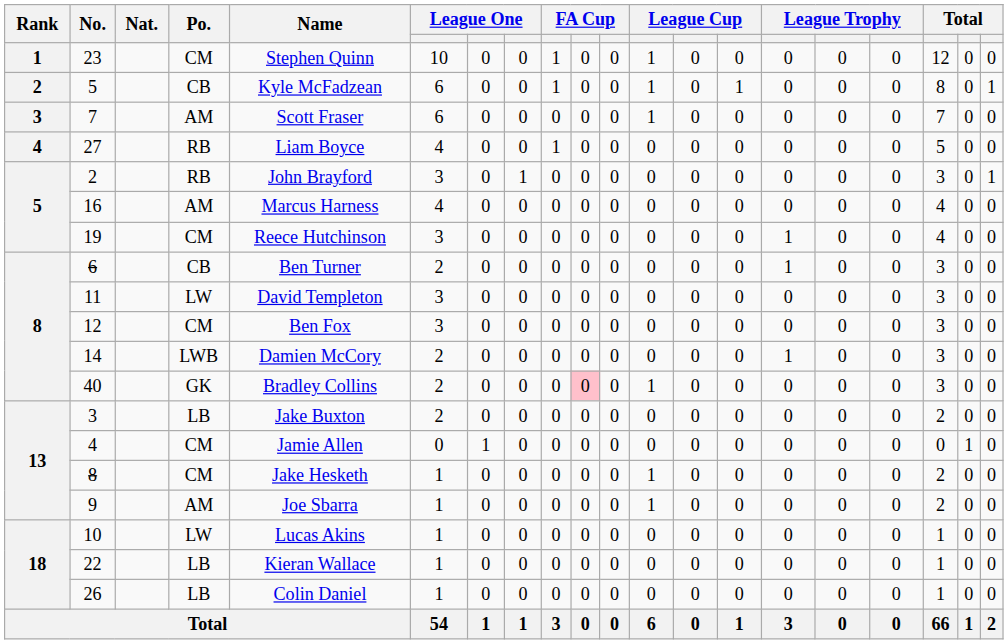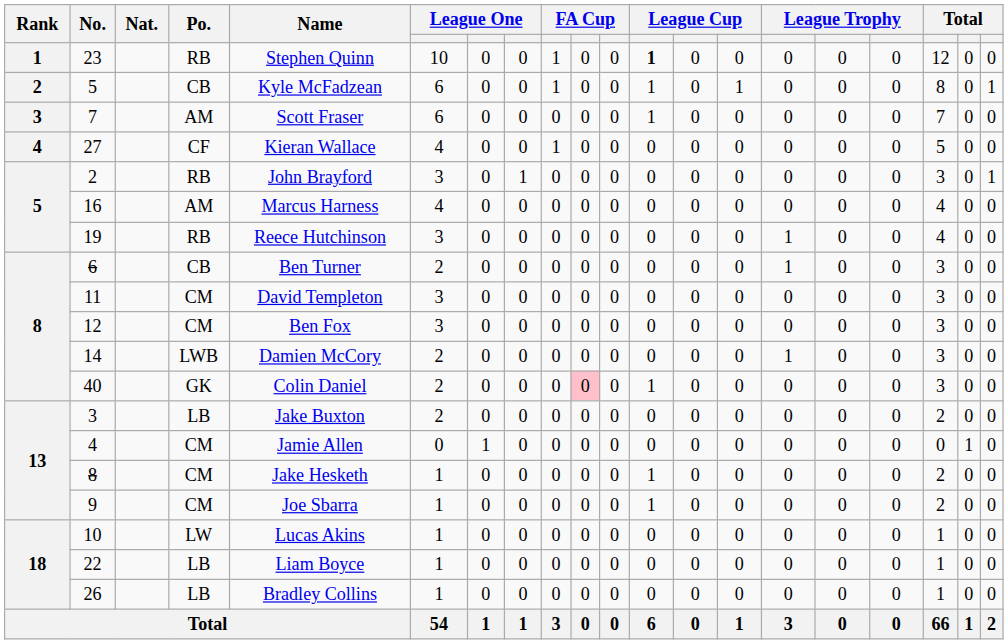 <table class="wikitable" style="text-align:center; font-size:95%; width:95%;">
 <tr>
 <th rowspan=2>Rank</th>
 <th rowspan=2>No.</th>
 <th rowspan=2>Nat.</th>
 <th rowspan=2>Po.</th>
 <th rowspan=2>Name</th>
 <th colspan=3><a href='#'>League One</a></th>
 <th colspan=3><a href='#'>FA Cup</a></th>
 <th colspan=3><a href='#'>League Cup</a></th>
 <th colspan=3><a href='#'>League Trophy</a></th>
 <th colspan=3>Total</th>
 </tr>
 <tr>
 <th></th>
 <th></th>
 <th></th>
 <th></th>
 <th></th>
 <th></th>
 <th></th>
 <th></th>
 <th></th>
 <th></th>
 <th></th>
 <th></th>
 <th></th>
 <th></th>
 <th></th>
 </tr>
 <tr>
 <th rowspan=1>1</th>
 <td>23</td>
 <td></td>
-<td>CM</td>
+<td>RB</td>
 <td><a href='#'>Stephen Quinn</a></td>
 <td>10</td>
 <td>0</td>
 <td>0</td>
 <td>1</td>
 <td>0</td>
 <td>0</td>
-<td>1</td>
+<td><strong>1</strong></td>
 <td>0</td>
 <td>0</td>
 <td>0</td>
 <td>0</td>
 <td>0</td>
 <td>12</td>
 <td>0</td>
 <td>0</td>
 </tr>
 <tr>
 <th rowspan=1>2</th>
 <td>5</td>
 <td></td>
 <td>CB</td>
 <td><a href='#'>Kyle McFadzean</a></td>
 <td>6</td>
 <td>0</td>
 <td>0</td>
 <td>1</td>
 <td>0</td>
 <td>0</td>
 <td>1</td>
 <td>0</td>
 <td>1</td>
 <td>0</td>
 <td>0</td>
 <td>0</td>
 <td>8</td>
 <td>0</td>
 <td>1</td>
 </tr>
 <tr>
 <th rowspan=1>3</th>
 <td>7</td>
 <td></td>
 <td>AM</td>
 <td><a href='#'>Scott Fraser</a></td>
 <td>6</td>
 <td>0</td>
 <td>0</td>
 <td>0</td>
 <td>0</td>
 <td>0</td>
 <td>1</td>
 <td>0</td>
 <td>0</td>
 <td>0</td>
 <td>0</td>
 <td>0</td>
 <td>7</td>
 <td>0</td>
 <td>0</td>
 </tr>
 <tr>
 <th rowspan=1>4</th>
 <td>27</td>
 <td></td>
-<td>RB</td>
-<td><a href='#'>Liam Boyce</a></td>
+<td>CF</td>
+<td><a href='#'>Kieran Wallace</a></td>
 <td>4</td>
 <td>0</td>
 <td>0</td>
 <td>1</td>
 <td>0</td>
 <td>0</td>
 <td>0</td>
 <td>0</td>
 <td>0</td>
 <td>0</td>
 <td>0</td>
 <td>0</td>
 <td>5</td>
 <td>0</td>
 <td>0</td>
 </tr>
 <tr>
 <th rowspan=3>5</th>
 <td>2</td>
 <td></td>
 <td>RB</td>
 <td><a href='#'>John Brayford</a></td>
 <td>3</td>
 <td>0</td>
 <td>1</td>
 <td>0</td>
 <td>0</td>
 <td>0</td>
 <td>0</td>
 <td>0</td>
 <td>0</td>
 <td>0</td>
 <td>0</td>
 <td>0</td>
 <td>3</td>
 <td>0</td>
 <td>1</td>
 </tr>
 <tr>
 <td>16</td>
 <td></td>
 <td>AM</td>
 <td><a href='#'>Marcus Harness</a></td>
 <td>4</td>
 <td>0</td>
 <td>0</td>
 <td>0</td>
 <td>0</td>
 <td>0</td>
 <td>0</td>
 <td>0</td>
 <td>0</td>
 <td>0</td>
 <td>0</td>
 <td>0</td>
 <td>4</td>
 <td>0</td>
 <td>0</td>
 </tr>
 <tr>
 <td>19</td>
 <td></td>
-<td>CM</td>
+<td>RB</td>
 <td><a href='#'>Reece Hutchinson</a></td>
 <td>3</td>
 <td>0</td>
 <td>0</td>
 <td>0</td>
 <td>0</td>
 <td>0</td>
 <td>0</td>
 <td>0</td>
 <td>0</td>
 <td>1</td>
 <td>0</td>
 <td>0</td>
 <td>4</td>
 <td>0</td>
 <td>0</td>
 </tr>
 <tr>
 <th rowspan=5>8</th>
 <td><s>6</s></td>
 <td></td>
 <td>CB</td>
 <td><a href='#'>Ben Turner</a></td>
 <td>2</td>
 <td>0</td>
 <td>0</td>
 <td>0</td>
 <td>0</td>
 <td>0</td>
 <td>0</td>
 <td>0</td>
 <td>0</td>
 <td>1</td>
 <td>0</td>
 <td>0</td>
 <td>3</td>
 <td>0</td>
 <td>0</td>
 </tr>
 <tr>
 <td>11</td>
 <td></td>
-<td>LW</td>
+<td>CM</td>
 <td><a href='#'>David Templeton</a></td>
 <td>3</td>
 <td>0</td>
 <td>0</td>
 <td>0</td>
 <td>0</td>
 <td>0</td>
 <td>0</td>
 <td>0</td>
 <td>0</td>
 <td>0</td>
 <td>0</td>
 <td>0</td>
 <td>3</td>
 <td>0</td>
 <td>0</td>
 </tr>
 <tr>
 <td>12</td>
 <td></td>
 <td>CM</td>
 <td><a href='#'>Ben Fox</a></td>
 <td>3</td>
 <td>0</td>
 <td>0</td>
 <td>0</td>
 <td>0</td>
 <td>0</td>
 <td>0</td>
 <td>0</td>
 <td>0</td>
 <td>0</td>
 <td>0</td>
 <td>0</td>
 <td>3</td>
 <td>0</td>
 <td>0</td>
 </tr>
 <tr>
 <td>14</td>
 <td></td>
 <td>LWB</td>
 <td><a href='#'>Damien McCory</a></td>
 <td>2</td>
 <td>0</td>
 <td>0</td>
 <td>0</td>
 <td>0</td>
 <td>0</td>
 <td>0</td>
 <td>0</td>
 <td>0</td>
 <td>1</td>
 <td>0</td>
 <td>0</td>
 <td>3</td>
 <td>0</td>
 <td>0</td>
 </tr>
 <tr>
 <td>40</td>
 <td></td>
 <td>GK</td>
-<td><a href='#'>Bradley Collins</a></td>
+<td><a href='#'>Colin Daniel</a></td>
 <td>2</td>
 <td>0</td>
 <td>0</td>
 <td>0</td>
 <td style="background: pink;">0</td>
 <td>0</td>
 <td>1</td>
 <td>0</td>
 <td>0</td>
 <td>0</td>
 <td>0</td>
 <td>0</td>
 <td>3</td>
 <td>0</td>
 <td>0</td>
 </tr>
 <tr>
 <th rowspan=4>13</th>
 <td>3</td>
 <td></td>
 <td>LB</td>
 <td><a href='#'>Jake Buxton</a></td>
 <td>2</td>
 <td>0</td>
 <td>0</td>
 <td>0</td>
 <td>0</td>
 <td>0</td>
 <td>0</td>
 <td>0</td>
 <td>0</td>
 <td>0</td>
 <td>0</td>
 <td>0</td>
 <td>2</td>
 <td>0</td>
 <td>0</td>
 </tr>
 <tr>
 <td>4</td>
 <td></td>
 <td>CM</td>
 <td><a href='#'>Jamie Allen</a></td>
 <td>0</td>
 <td>1</td>
 <td>0</td>
 <td>0</td>
 <td>0</td>
 <td>0</td>
 <td>0</td>
 <td>0</td>
 <td>0</td>
 <td>0</td>
 <td>0</td>
 <td>0</td>
 <td>0</td>
 <td>1</td>
 <td>0</td>
 </tr>
 <tr>
 <td><s>8</s></td>
 <td></td>
 <td>CM</td>
 <td><a href='#'>Jake Hesketh</a></td>
 <td>1</td>
 <td>0</td>
 <td>0</td>
 <td>0</td>
 <td>0</td>
 <td>0</td>
 <td>1</td>
 <td>0</td>
 <td>0</td>
 <td>0</td>
 <td>0</td>
 <td>0</td>
 <td>2</td>
 <td>0</td>
 <td>0</td>
 </tr>
 <tr>
 <td>9</td>
 <td></td>
-<td>AM</td>
+<td>CM</td>
 <td><a href='#'>Joe Sbarra</a></td>
 <td>1</td>
 <td>0</td>
 <td>0</td>
 <td>0</td>
 <td>0</td>
 <td>0</td>
 <td>1</td>
 <td>0</td>
 <td>0</td>
 <td>0</td>
 <td>0</td>
 <td>0</td>
 <td>2</td>
 <td>0</td>
 <td>0</td>
 </tr>
 <tr>
 <th rowspan=3>18</th>
 <td>10</td>
 <td></td>
 <td>LW</td>
 <td><a href='#'>Lucas Akins</a></td>
 <td>1</td>
 <td>0</td>
 <td>0</td>
 <td>0</td>
 <td>0</td>
 <td>0</td>
 <td>0</td>
 <td>0</td>
 <td>0</td>
 <td>0</td>
 <td>0</td>
 <td>0</td>
 <td>1</td>
 <td>0</td>
 <td>0</td>
 </tr>
 <tr>
 <td>22</td>
 <td></td>
 <td>LB</td>
-<td><a href='#'>Kieran Wallace</a></td>
+<td><a href='#'>Liam Boyce</a></td>
 <td>1</td>
 <td>0</td>
 <td>0</td>
 <td>0</td>
 <td>0</td>
 <td>0</td>
 <td>0</td>
 <td>0</td>
 <td>0</td>
 <td>0</td>
 <td>0</td>
 <td>0</td>
 <td>1</td>
 <td>0</td>
 <td>0</td>
 </tr>
 <tr>
 <td>26</td>
 <td></td>
 <td>LB</td>
-<td><a href='#'>Colin Daniel</a></td>
+<td><a href='#'>Bradley Collins</a></td>
 <td>1</td>
 <td>0</td>
 <td>0</td>
 <td>0</td>
 <td>0</td>
 <td>0</td>
 <td>0</td>
 <td>0</td>
 <td>0</td>
 <td>0</td>
 <td>0</td>
 <td>0</td>
 <td>1</td>
 <td>0</td>
 <td>0</td>
 </tr>
 <tr>
 <th colspan=5>Total</th>
 <th>54</th>
 <th>1</th>
 <th>1</th>
 <th>3</th>
 <th>0</th>
 <th>0</th>
 <th>6</th>
 <th>0</th>
 <th>1</th>
 <th>3</th>
 <th>0</th>
 <th>0</th>
 <th>66</th>
 <th>1</th>
 <th>2</th>
 </tr>
 </table>
